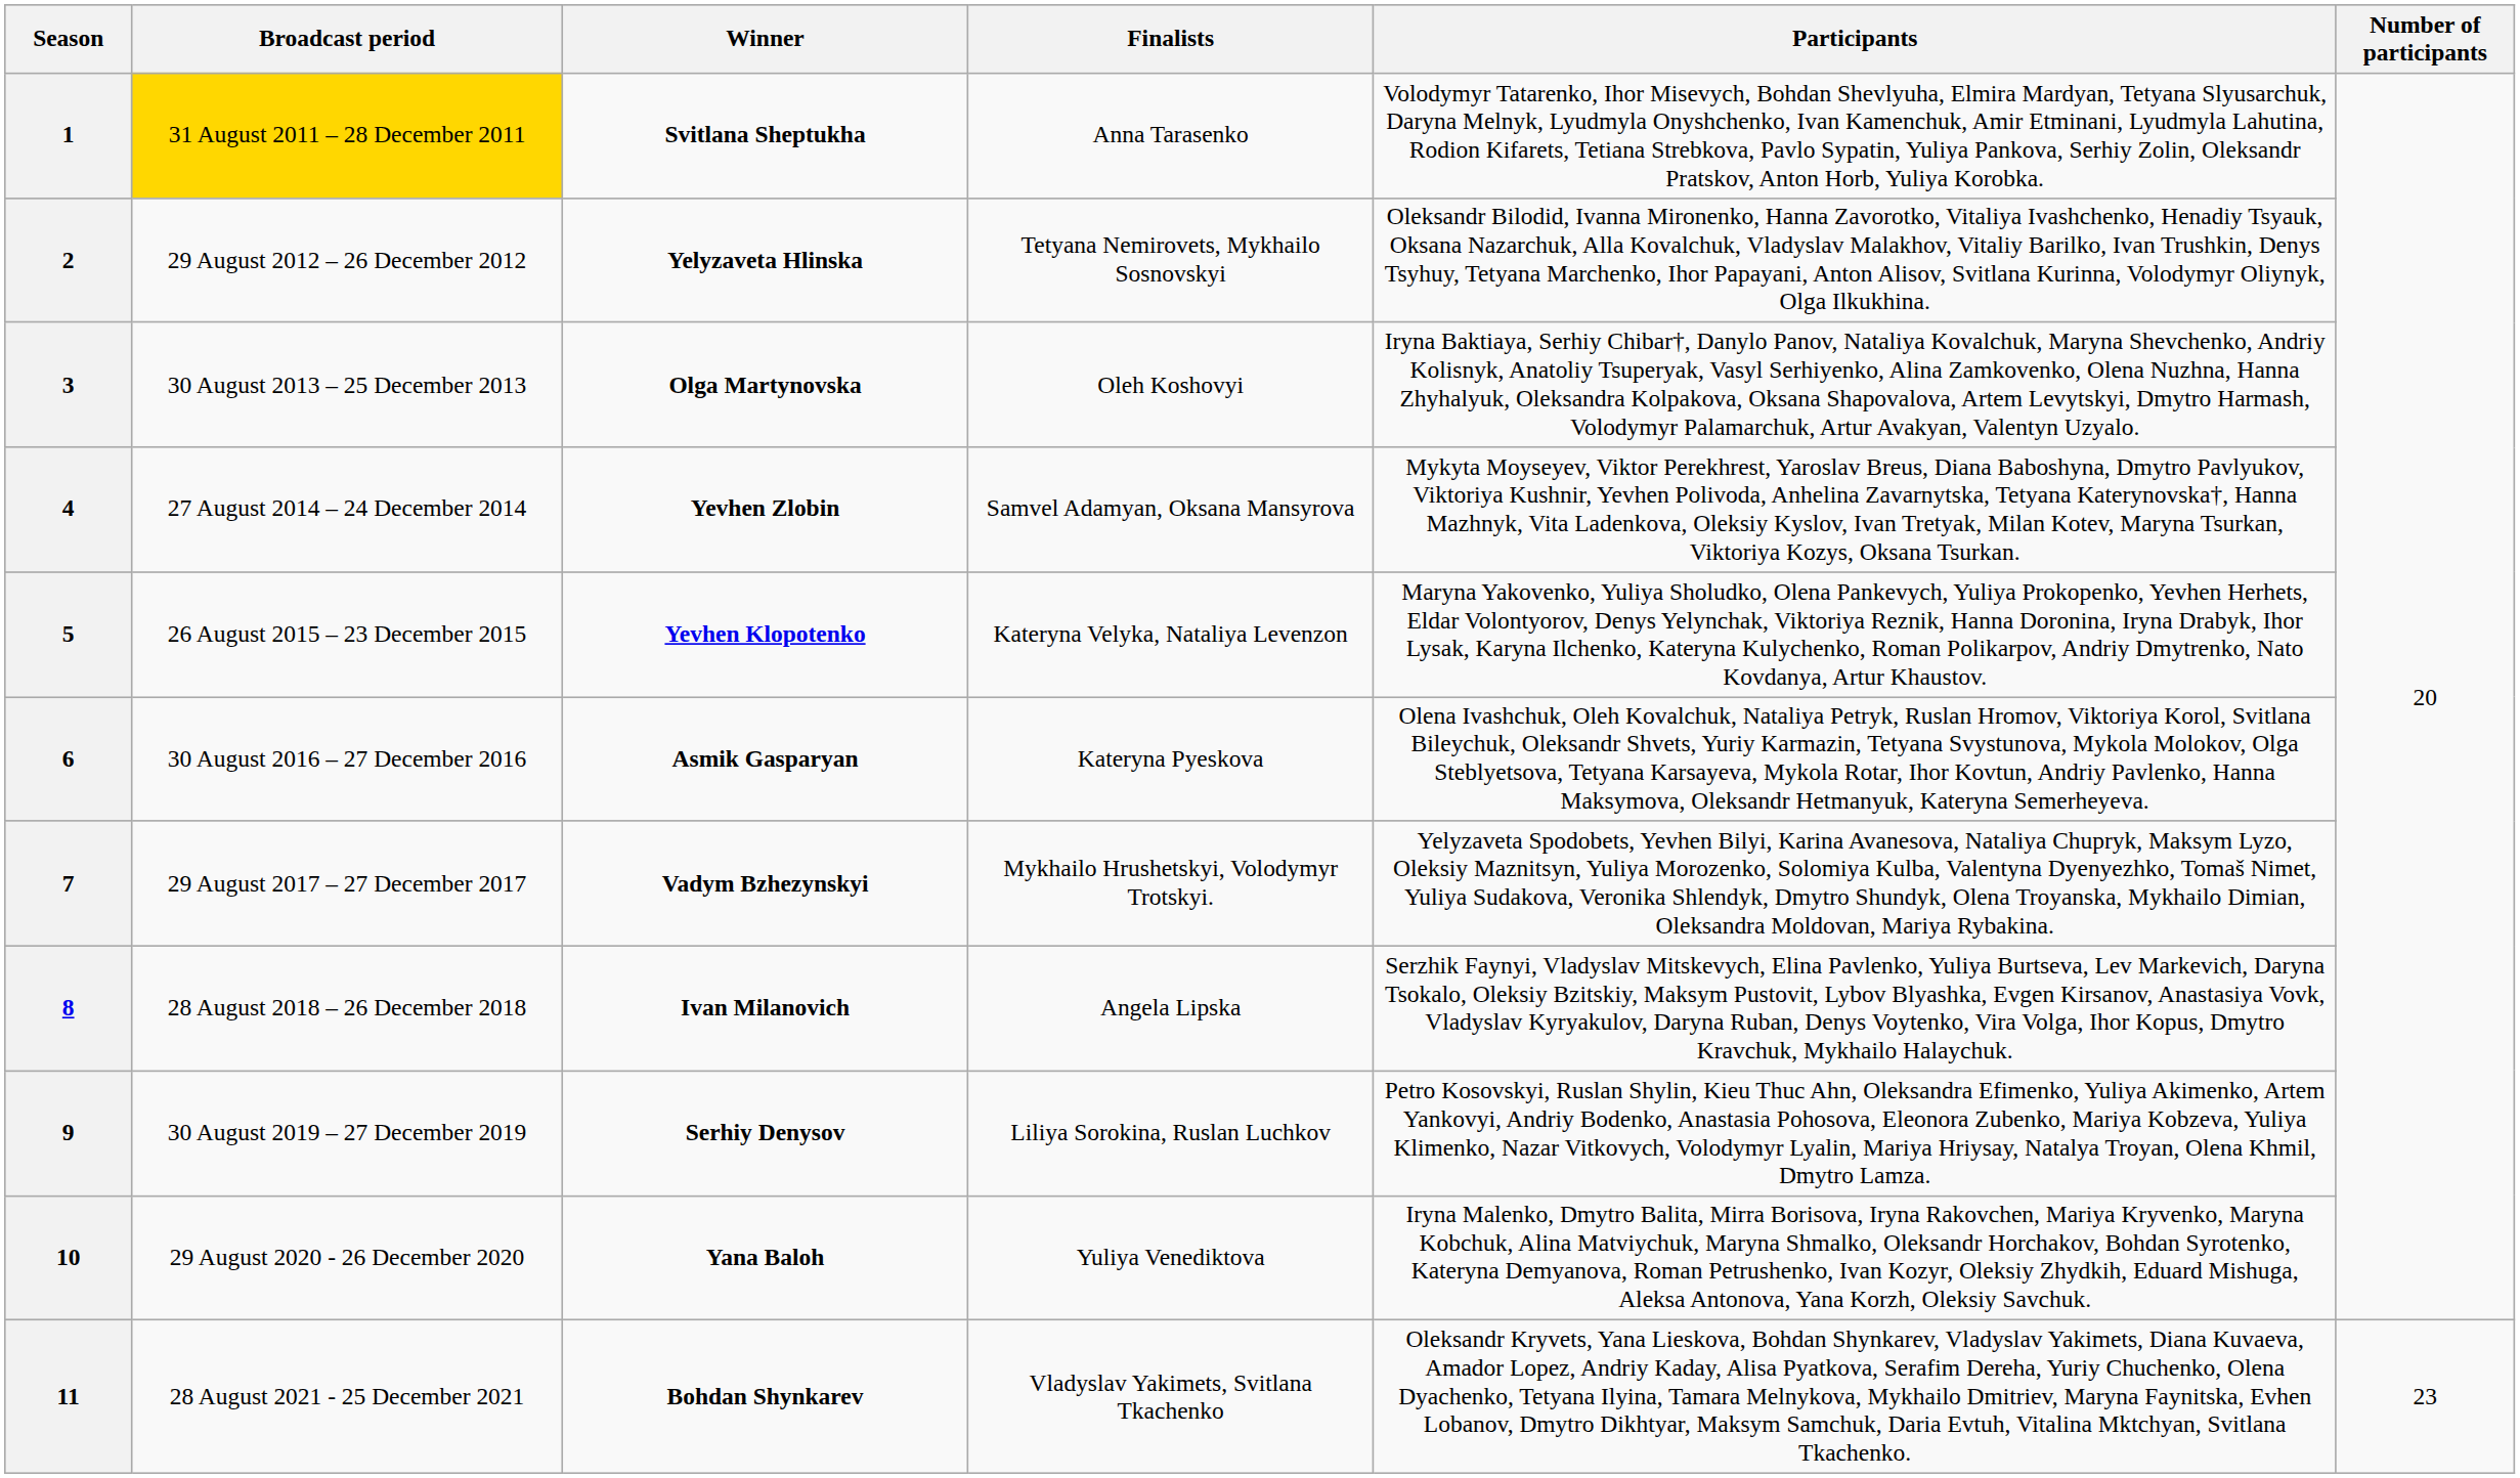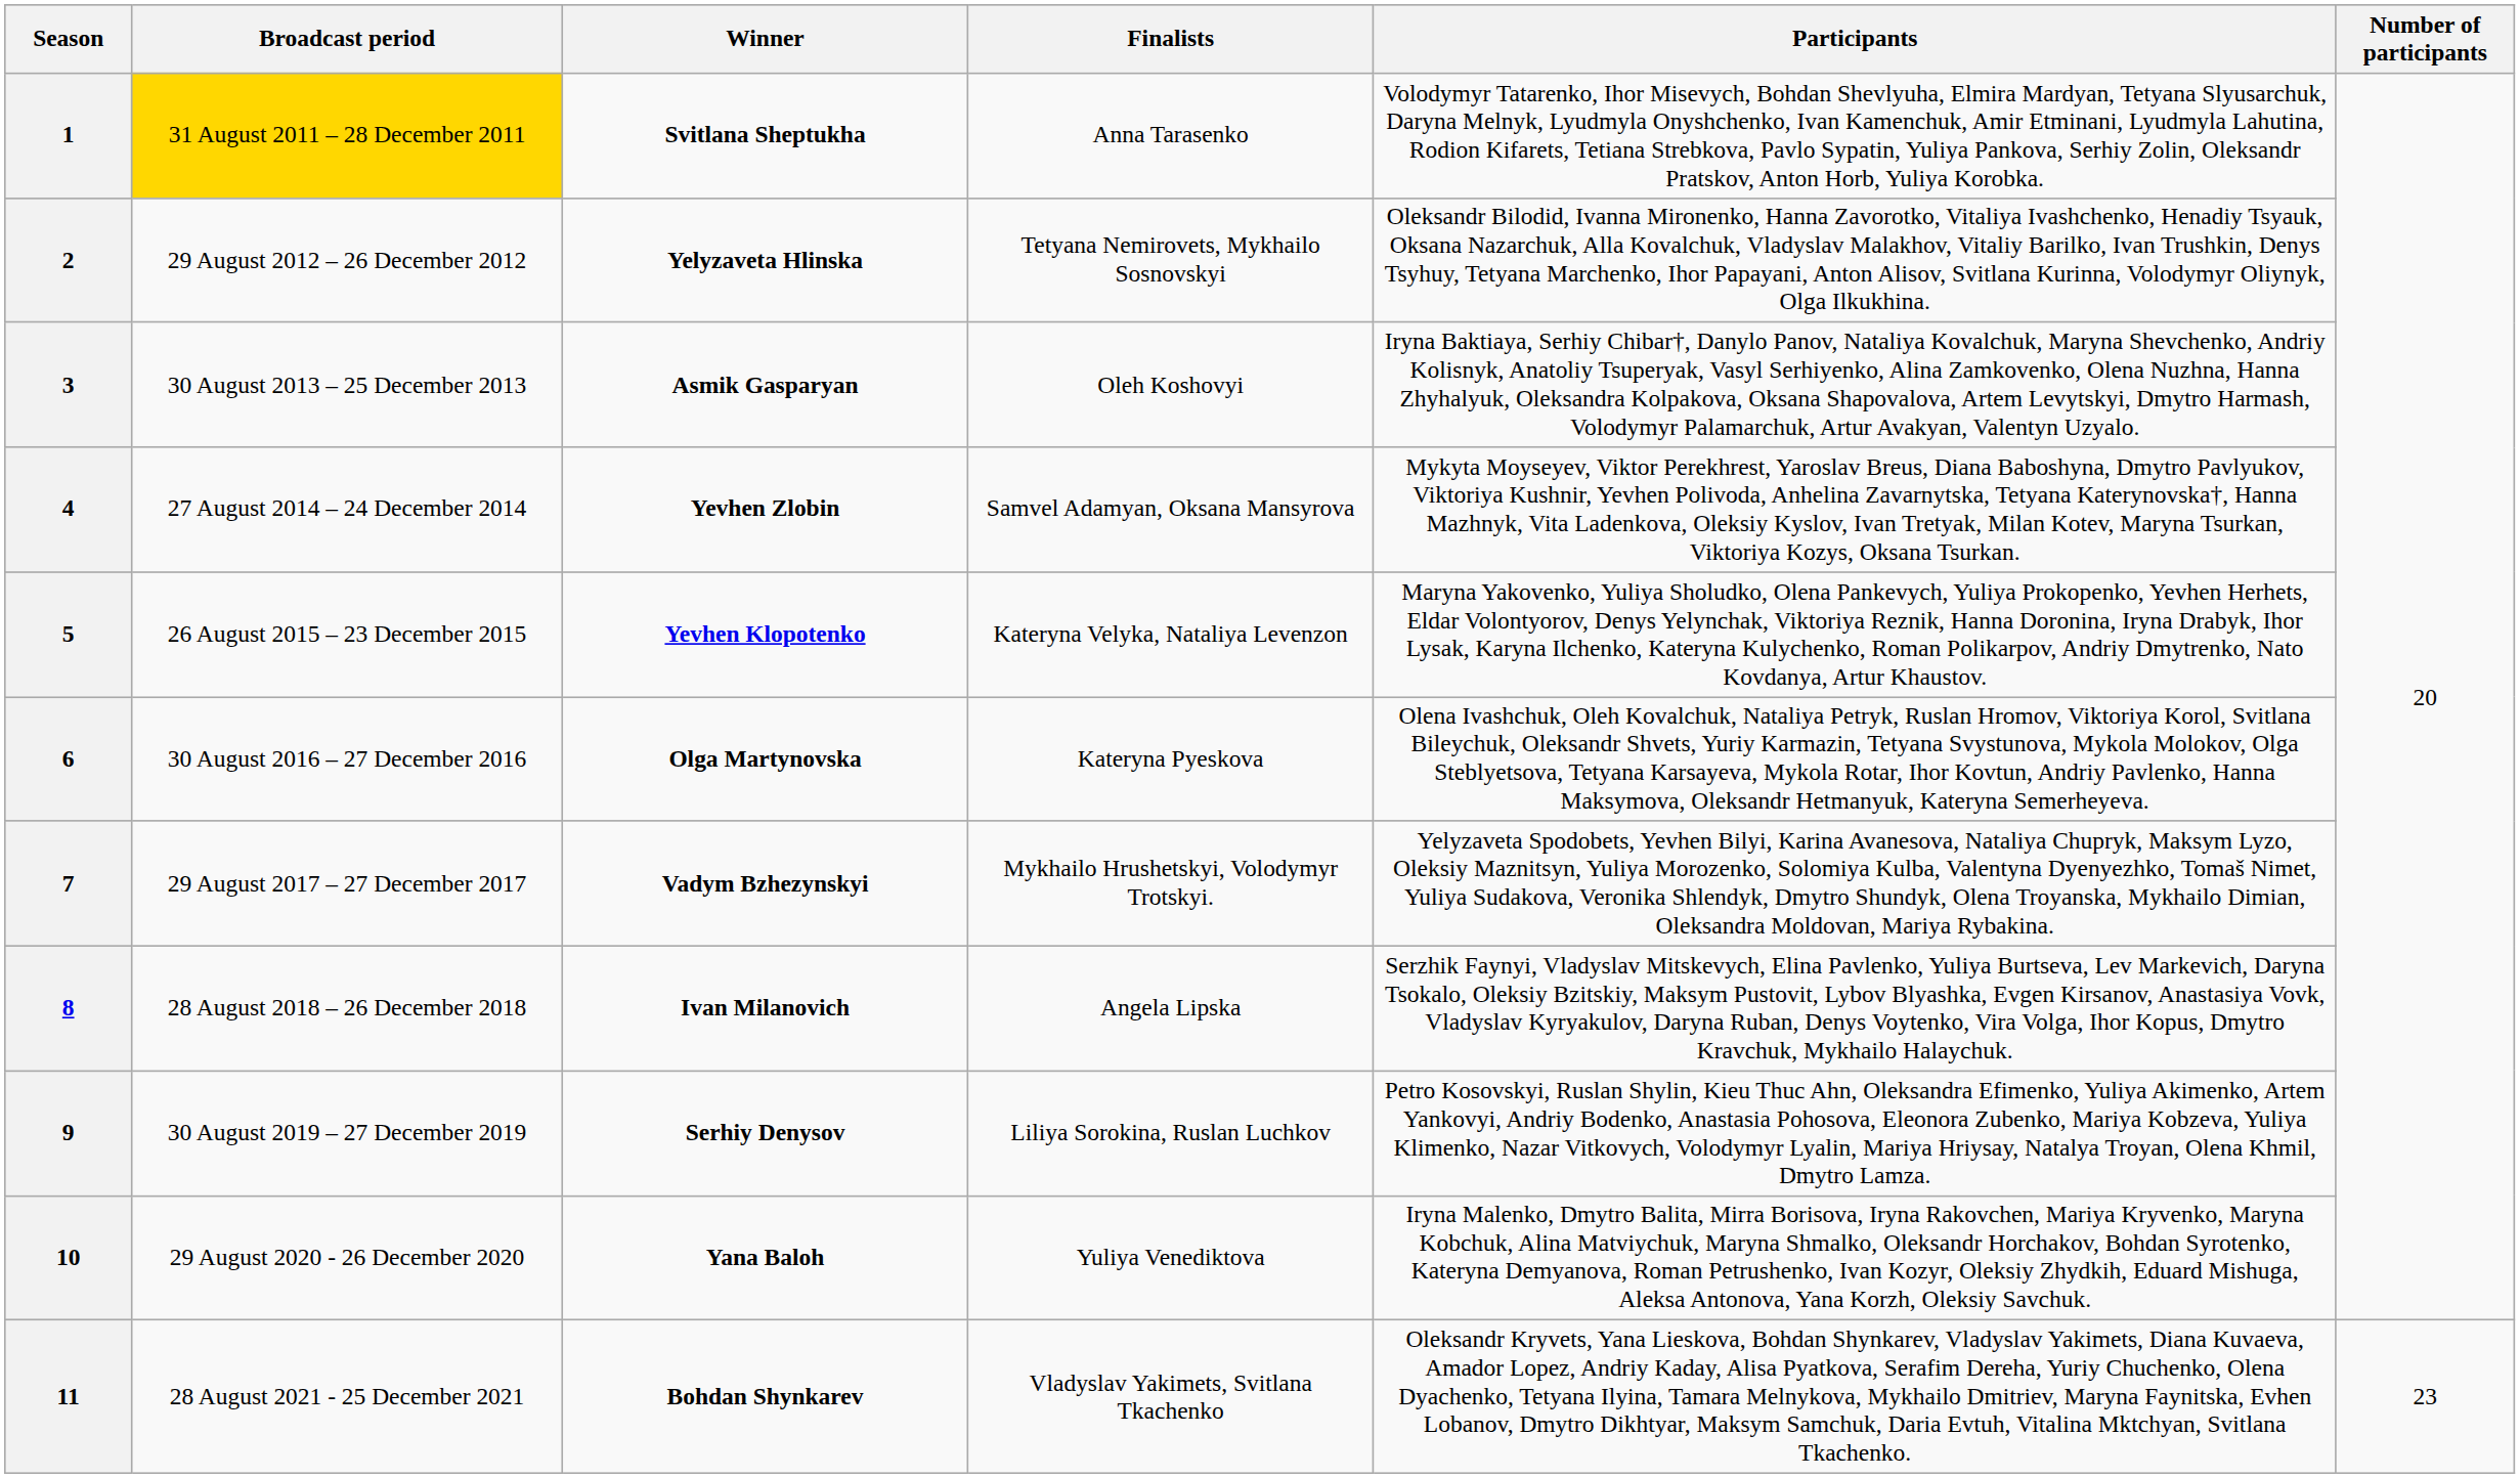 <table class="wikitable" style="font-size:90%; width:95%; text-align: center;">
 <tr>
 <th rowspan="1" width="5%">Season</th>
 <th rowspan="1" width="17%">Broadcast period</th>
 <th rowspan="1" width=16%>Winner</th>
 <th rowspan="1" width=16%>Finalists</th>
 <th rowspan="1" width="38%">Participants</th>
 <th rowspan="1" width="7%">Number of participants</th>
 </tr>
 <tr>
 <th>1</th>
 <td style="background: gold;">31 August 2011 – 28 December 2011</td>
 <td><strong>Svitlana Sheptukha</strong></td>
 <td>Anna Tarasenko</td>
 <td>Volodymyr Tatarenko, Ihor Misevych, Bohdan Shevlyuha, Elmira Mardyan, Tetyana Slyusarchuk, Daryna Melnyk, Lyudmyla Onyshchenko, Ivan Kamenchuk, Amir Etminani, Lyudmyla Lahutina, Rodion Kifarets, Tetiana Strebkova, Pavlo Sypatin, Yuliya Pankova, Serhiy Zolin, Oleksandr Pratskov, Anton Horb, Yuliya Korobka.</td>
 <td rowspan="10">20</td>
 </tr>
 <tr>
 <th>2</th>
 <td>29 August 2012 – 26 December 2012</td>
 <td><strong>Yelyzaveta Hlinska</strong></td>
 <td>Tetyana Nemirovets, Mykhailo Sosnovskyi</td>
 <td>Oleksandr Bilodid, Ivanna Mironenko, Hanna Zavorotko, Vitaliya Ivashchenko, Henadiy Tsyauk, Oksana Nazarchuk, Alla Kovalchuk, Vladyslav Malakhov, Vitaliy Barilko, Ivan Trushkin, Denys Tsyhuy, Tetyana Marchenko, Ihor Papayani, Anton Alisov, Svitlana Kurinna, Volodymyr Oliynyk, Olga Ilkukhina.</td>
 </tr>
 <tr>
 <th>3</th>
 <td>30 August 2013 – 25 December 2013</td>
-<td><strong>Olga Martynovska</strong></td>
+<td><strong>Asmik Gasparyan</strong></td>
 <td>Oleh Koshovyi</td>
 <td>Iryna Baktiaya, Serhiy Chibar†, Danylo Panov, Nataliya Kovalchuk, Maryna Shevchenko, Andriy Kolisnyk, Anatoliy Tsuperyak, Vasyl Serhiyenko, Alina Zamkovenko, Olena Nuzhna, Hanna Zhyhalyuk, Oleksandra Kolpakova, Oksana Shapovalova, Artem Levytskyi, Dmytro Harmash, Volodymyr Palamarchuk, Artur Avakyan, Valentyn Uzyalo.</td>
 </tr>
 <tr>
 <th>4</th>
 <td>27 August 2014 – 24 December 2014</td>
 <td><strong>Yevhen Zlobin</strong></td>
 <td>Samvel Adamyan, Oksana Mansyrova</td>
 <td>Mykyta Moyseyev, Viktor Perekhrest, Yaroslav Breus, Diana Baboshyna, Dmytro Pavlyukov, Viktoriya Kushnir, Yevhen Polivoda, Anhelina Zavarnytska, Tetyana Katerynovska†, Hanna Mazhnyk, Vita Ladenkova, Oleksiy Kyslov, Ivan Tretyak, Milan Kotev, Maryna Tsurkan, Viktoriya Kozys, Oksana Tsurkan.</td>
 </tr>
 <tr>
 <th>5</th>
 <td>26 August 2015 – 23 December 2015</td>
 <td><strong><a href='#'>Yevhen Klopotenko</a></strong></td>
 <td>Kateryna Velyka, Nataliya Levenzon</td>
 <td>Maryna Yakovenko, Yuliya Sholudko, Olena Pankevych, Yuliya Prokopenko, Yevhen Herhets, Eldar Volontyorov, Denys Yelynchak, Viktoriya Reznik, Hanna Doronina, Iryna Drabyk, Ihor Lysak, Karyna Ilchenko, Kateryna Kulychenko, Roman Polikarpov, Andriy Dmytrenko, Nato Kovdanya, Artur Khaustov.</td>
 </tr>
 <tr>
 <th>6</th>
 <td>30 August 2016 – 27 December 2016</td>
-<td><strong>Asmik Gasparyan</strong></td>
+<td><strong>Olga Martynovska</strong></td>
 <td>Kateryna Pyeskova</td>
 <td>Olena Ivashchuk, Oleh Kovalchuk, Nataliya Petryk, Ruslan Hromov, Viktoriya Korol, Svitlana Bileychuk, Oleksandr Shvets, Yuriy Karmazin, Tetyana Svystunova, Mykola Molokov, Olga Steblyetsova, Tetyana Karsayeva, Mykola Rotar, Ihor Kovtun, Andriy Pavlenko, Hanna Maksymova, Oleksandr Hetmanyuk, Kateryna Semerheyeva.</td>
 </tr>
 <tr>
 <th>7</th>
 <td>29 August 2017 – 27 December 2017</td>
 <td><strong>Vadym Bzhezynskyi</strong></td>
 <td>Mykhailo Hrushetskyi, Volodymyr Trotskyi.</td>
 <td>Yelyzaveta Spodobets, Yevhen Bilyi, Karina Avanesova, Nataliya Chupryk, Maksym Lyzo, Oleksiy Maznitsyn, Yuliya Morozenko, Solomiya Kulba, Valentyna Dyenyezhko, Tomaš Nimet, Yuliya Sudakova, Veronika Shlendyk, Dmytro Shundyk, Olena Troyanska, Mykhailo Dimian, Oleksandra Moldovan, Mariya Rybakina.</td>
 </tr>
 <tr>
 <th><a href='#'>8</a></th>
 <td>28 August 2018 – 26 December 2018</td>
 <td><strong>Ivan Milanovich</strong></td>
 <td>Angela Lipska</td>
 <td>Serzhik Faynyi, Vladyslav Mitskevych, Elina Pavlenko, Yuliya Burtseva, Lev Markevich, Daryna Tsokalo, Oleksiy Bzitskiy, Maksym Pustovit, Lybov Blyashka, Evgen Kirsanov, Anastasiya Vovk, Vladyslav Kyryakulov, Daryna Ruban, Denys Voytenko, Vira Volga, Ihor Kopus, Dmytro Kravchuk, Mykhailo Halaychuk.</td>
 </tr>
 <tr>
 <th>9</th>
 <td>30 August 2019 – 27 December 2019</td>
 <td><strong>Serhiy Denysov</strong></td>
 <td>Liliya Sorokina, Ruslan Luchkov</td>
 <td>Petro Kosovskyi, Ruslan Shylin, Kieu Thuc Ahn, Oleksandra Efimenko, Yuliya Akimenko, Artem Yankovyi, Andriy Bodenko, Anastasia Pohosova, Eleonora Zubenko, Mariya Kobzeva, Yuliya Klimenko, Nazar Vitkovych, Volodymyr Lyalin, Mariya Hriysay, Natalya Troyan, Olena Khmil, Dmytro Lamza.</td>
 </tr>
 <tr>
 <th>10</th>
 <td>29 August 2020 - 26 December 2020</td>
 <td><strong>Yana Baloh</strong></td>
 <td>Yuliya Venediktova</td>
 <td>Iryna Malenko, Dmytro Balita, Mirra Borisova, Iryna Rakovchen, Mariya Kryvenko, Maryna Kobchuk, Alina Matviychuk, Maryna Shmalko, Oleksandr Horchakov, Bohdan Syrotenko, Kateryna Demyanova, Roman Petrushenko, Ivan Kozyr, Oleksiy Zhydkih, Eduard Mishuga, Aleksa Antonova, Yana Korzh, Oleksiy Savchuk.</td>
 </tr>
 <tr>
 <th>11</th>
 <td>28 August 2021 - 25 December 2021</td>
 <td><strong>Bohdan Shynkarev</strong></td>
 <td>Vladyslav Yakimets, Svitlana Tkachenko</td>
 <td>Oleksandr Kryvets, Yana Lieskova, Bohdan Shynkarev, Vladyslav Yakimets, Diana Kuvaeva, Amador Lopez, Andriy Kaday, Alisa Pyatkova, Serafim Dereha, Yuriy Chuchenko, Olena Dyachenko, Tetyana Ilyina, Tamara Melnykova, Mykhailo Dmitriev, Maryna Faynitska, Evhen Lobanov, Dmytro Dikhtyar, Maksym Samchuk, Daria Evtuh, Vitalina Mktchyan, Svitlana Tkachenko.</td>
 <td>23</td>
 </tr>
 </table>
